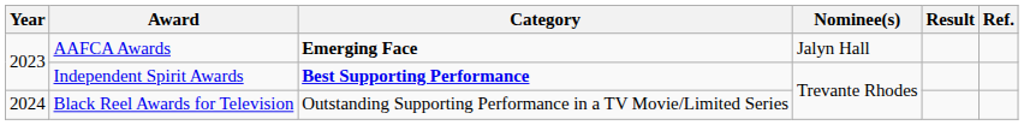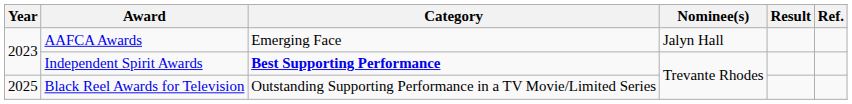 <table class="wikitable">
 <tr>
 <th>Year</th>
 <th>Award</th>
 <th>Category</th>
 <th>Nominee(s)</th>
 <th>Result</th>
 <th>Ref.</th>
 </tr>
 <tr>
 <td rowspan="2">2023</td>
 <td><a href='#'>AAFCA Awards</a></td>
-<td><strong>Emerging Face</strong></td>
+<td>Emerging Face</td>
 <td>Jalyn Hall</td>
 <td></td>
 <td style="text-align:center;"></td>
 </tr>
 <tr>
 <td><a href='#'>Independent Spirit Awards</a></td>
 <td><strong><a href='#'>Best Supporting Performance</a></strong></td>
 <td rowspan="2">Trevante Rhodes</td>
 <td></td>
 <td style="text-align:center;"></td>
 </tr>
 <tr>
-<td>2024</td>
+<td>2025</td>
 <td><a href='#'>Black Reel Awards for Television</a></td>
 <td>Outstanding Supporting Performance in a TV Movie/Limited Series</td>
 <td></td>
 <td style="text-align:center;"></td>
 </tr>
 </table>
